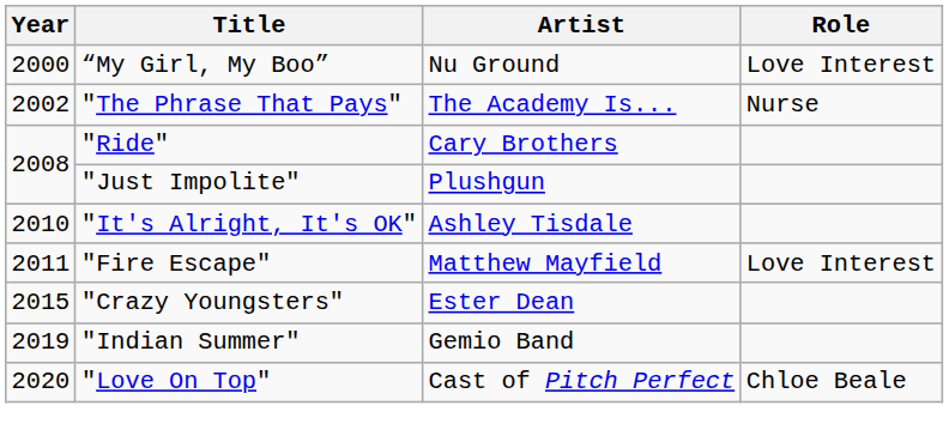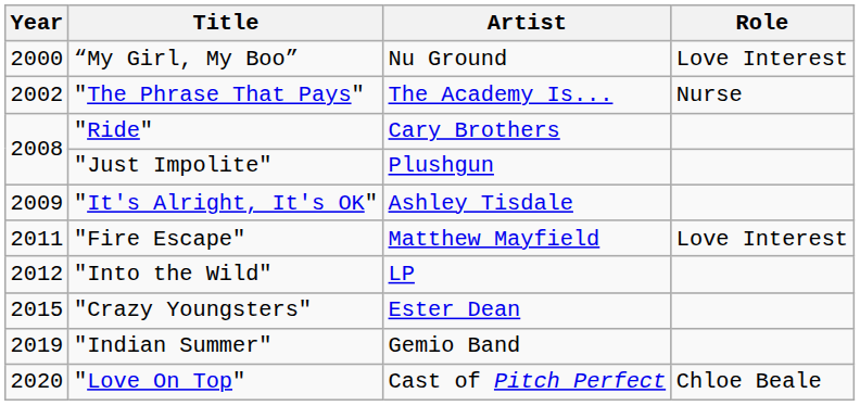 <table class="wikitable sortable">
 <tr>
 <th>Year</th>
 <th>Title</th>
 <th>Artist</th>
 <th class="unsortable">Role</th>
 </tr>
 <tr>
 <td>2000</td>
 <td>“My Girl, My Boo”</td>
 <td>Nu Ground</td>
 <td>Love Interest</td>
 </tr>
 <tr>
 <td>2002</td>
 <td>"<a href='#'>The Phrase That Pays</a>"</td>
 <td><a href='#'>The Academy Is...</a></td>
 <td>Nurse</td>
 </tr>
 <tr>
 <td rowspan="2">2008</td>
 <td>"<a href='#'>Ride</a>"</td>
 <td><a href='#'>Cary Brothers</a></td>
 <td></td>
 </tr>
 <tr>
 <td>"Just Impolite"</td>
 <td><a href='#'>Plushgun</a></td>
 <td></td>
 </tr>
 <tr>
-<td>2010</td>
+<td>2009</td>
 <td>"<a href='#'>It's Alright, It's OK</a>"</td>
 <td><a href='#'>Ashley Tisdale</a></td>
 <td></td>
 </tr>
 <tr>
 <td>2011</td>
 <td>"Fire Escape"</td>
 <td><a href='#'>Matthew Mayfield</a></td>
 <td>Love Interest</td>
+</tr>
+<tr>
+<td>2012</td>
+<td>"Into the Wild"</td>
+<td><a href='#'>LP</a></td>
+<td></td>
 </tr>
 <tr>
 <td>2015</td>
 <td>"Crazy Youngsters"</td>
 <td><a href='#'>Ester Dean</a></td>
 <td></td>
 </tr>
 <tr>
 <td>2019</td>
 <td>"Indian Summer"</td>
 <td>Gemio Band</td>
 <td></td>
 </tr>
 <tr>
 <td>2020</td>
 <td>"<a href='#'>Love On Top</a>"</td>
 <td>Cast of <em><a href='#'>Pitch Perfect</a></em></td>
 <td>Chloe Beale</td>
 </tr>
 </table>
